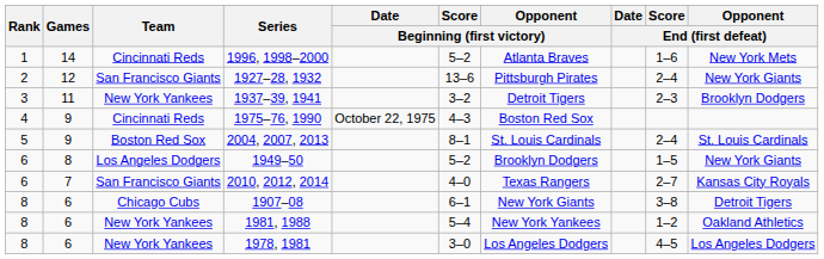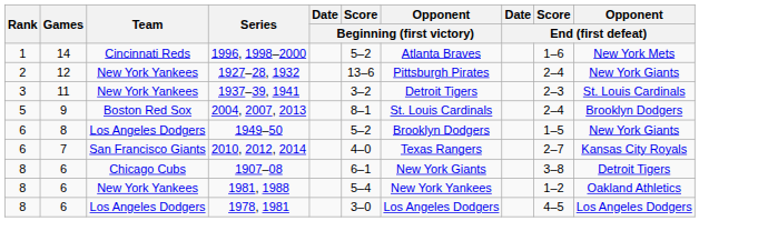 <table class="wikitable sortable" style="font-size:95%">
 <tr>
 <th rowspan="2">Rank</th>
 <th rowspan="2">Games</th>
 <th rowspan="2">Team</th>
 <th rowspan="2">Series</th>
 <th>Date</th>
 <th class="unsortable">Score</th>
 <th>Opponent</th>
 <th>Date</th>
 <th class="unsortable">Score</th>
 <th>Opponent</th>
 </tr>
 <tr class="unsortable">
 <th colspan="3">Beginning (first victory)</th>
 <th colspan="3">End (first defeat)</th>
 </tr>
 <tr>
 <td align="center">1</td>
 <td align="center">14</td>
 <td align="center"><a href='#'>Cincinnati Reds</a></td>
 <td align="center"><a href='#'>1996</a>, <a href='#'>1998</a>–<a href='#'>2000</a></td>
 <td align="center"></td>
 <td align="center">5–2</td>
 <td align="center"><a href='#'>Atlanta Braves</a></td>
 <td align="center"></td>
 <td align="center">1–6</td>
 <td align="center"><a href='#'>New York Mets</a></td>
 </tr>
 <tr>
 <td align="center">2</td>
 <td align="center">12</td>
-<td align="center"><a href='#'>San Francisco Giants</a></td>
+<td align="center"><a href='#'>New York Yankees</a></td>
 <td align="center"><a href='#'>1927</a>–<a href='#'>28</a>, <a href='#'>1932</a></td>
 <td align="center"></td>
 <td align="center">13–6</td>
 <td align="center"><a href='#'>Pittsburgh Pirates</a></td>
 <td align="center"></td>
 <td align="center">2–4</td>
 <td align="center"><a href='#'>New York Giants</a></td>
 </tr>
 <tr>
 <td align="center">3</td>
 <td align="center">11</td>
 <td align="center"><a href='#'>New York Yankees</a></td>
 <td align="center"><a href='#'>1937</a>–<a href='#'>39</a>, <a href='#'>1941</a></td>
 <td align="center"></td>
 <td align="center">3–2</td>
 <td align="center"><a href='#'>Detroit Tigers</a></td>
 <td align="center"></td>
 <td align="center">2–3</td>
-<td align="center"><a href='#'>Brooklyn Dodgers</a></td>
-</tr>
-<tr bg-color="#ffff66">
-<td align="center">4</td>
-<td align="center">9</td>
-<td align="center"><a href='#'>Cincinnati Reds</a></td>
-<td align="center"><a href='#'>1975</a>–<a href='#'>76</a>, <a href='#'>1990</a></td>
-<td align="center">October 22, 1975</td>
-<td align="center">4–3</td>
-<td align="center"><a href='#'>Boston Red Sox</a></td>
-<td align="center"></td>
-<td align="center"></td>
-<td align="center"></td>
+<td align="center"><a href='#'>St. Louis Cardinals</a></td>
 </tr>
 <tr>
 <td align="center">5</td>
 <td align="center">9</td>
 <td align="center"><a href='#'>Boston Red Sox</a></td>
 <td align="center"><a href='#'>2004</a>, <a href='#'>2007</a>, <a href='#'>2013</a></td>
 <td align="center"></td>
 <td align="center">8–1</td>
 <td align="center"><a href='#'>St. Louis Cardinals</a></td>
 <td align="center"></td>
 <td align="center">2–4</td>
-<td align="center"><a href='#'>St. Louis Cardinals</a></td>
+<td align="center"><a href='#'>Brooklyn Dodgers</a></td>
 </tr>
 <tr>
 <td align="center">6</td>
 <td align="center">8</td>
 <td align="center"><a href='#'>Los Angeles Dodgers</a></td>
 <td align="center"><a href='#'>1949</a>–<a href='#'>50</a></td>
 <td align="center"></td>
 <td align="center">5–2</td>
 <td align="center"><a href='#'>Brooklyn Dodgers</a></td>
 <td align="center"></td>
 <td align="center">1–5</td>
 <td align="center"><a href='#'>New York Giants</a></td>
 </tr>
 <tr>
 <td align="center">6</td>
 <td align="center">7</td>
 <td align="center"><a href='#'>San Francisco Giants</a></td>
 <td align="center"><a href='#'>2010</a>, <a href='#'>2012</a>, <a href='#'>2014</a></td>
 <td align="center"></td>
 <td align="center">4–0</td>
 <td align="center"><a href='#'>Texas Rangers</a></td>
 <td align="center"></td>
 <td align="center">2–7</td>
 <td align="center"><a href='#'>Kansas City Royals</a></td>
 </tr>
 <tr>
 <td align="center">8</td>
 <td align="center">6</td>
 <td align="center"><a href='#'>Chicago Cubs</a></td>
 <td align="center"><a href='#'>1907</a>–<a href='#'>08</a></td>
 <td align="center"></td>
 <td align="center">6–1</td>
 <td align="center"><a href='#'>New York Giants</a></td>
 <td align="center"></td>
 <td align="center">3–8</td>
 <td align="center"><a href='#'>Detroit Tigers</a></td>
 </tr>
 <tr>
 <td align="center">8</td>
 <td align="center">6</td>
 <td align="center"><a href='#'>New York Yankees</a></td>
 <td align="center"><a href='#'>1981</a>, <a href='#'>1988</a></td>
 <td align="center"></td>
 <td align="center">5–4</td>
 <td align="center"><a href='#'>New York Yankees</a></td>
 <td align="center"></td>
 <td align="center">1–2</td>
 <td align="center"><a href='#'>Oakland Athletics</a></td>
 </tr>
 <tr>
 <td align="center">8</td>
 <td align="center">6</td>
-<td align="center"><a href='#'>New York Yankees</a></td>
+<td align="center"><a href='#'>Los Angeles Dodgers</a></td>
 <td align="center"><a href='#'>1978</a>, <a href='#'>1981</a></td>
 <td align="center"></td>
 <td align="center">3–0</td>
 <td align="center"><a href='#'>Los Angeles Dodgers</a></td>
 <td align="center"></td>
 <td align="center">4–5</td>
 <td align="center"><a href='#'>Los Angeles Dodgers</a></td>
 </tr>
 </table>
